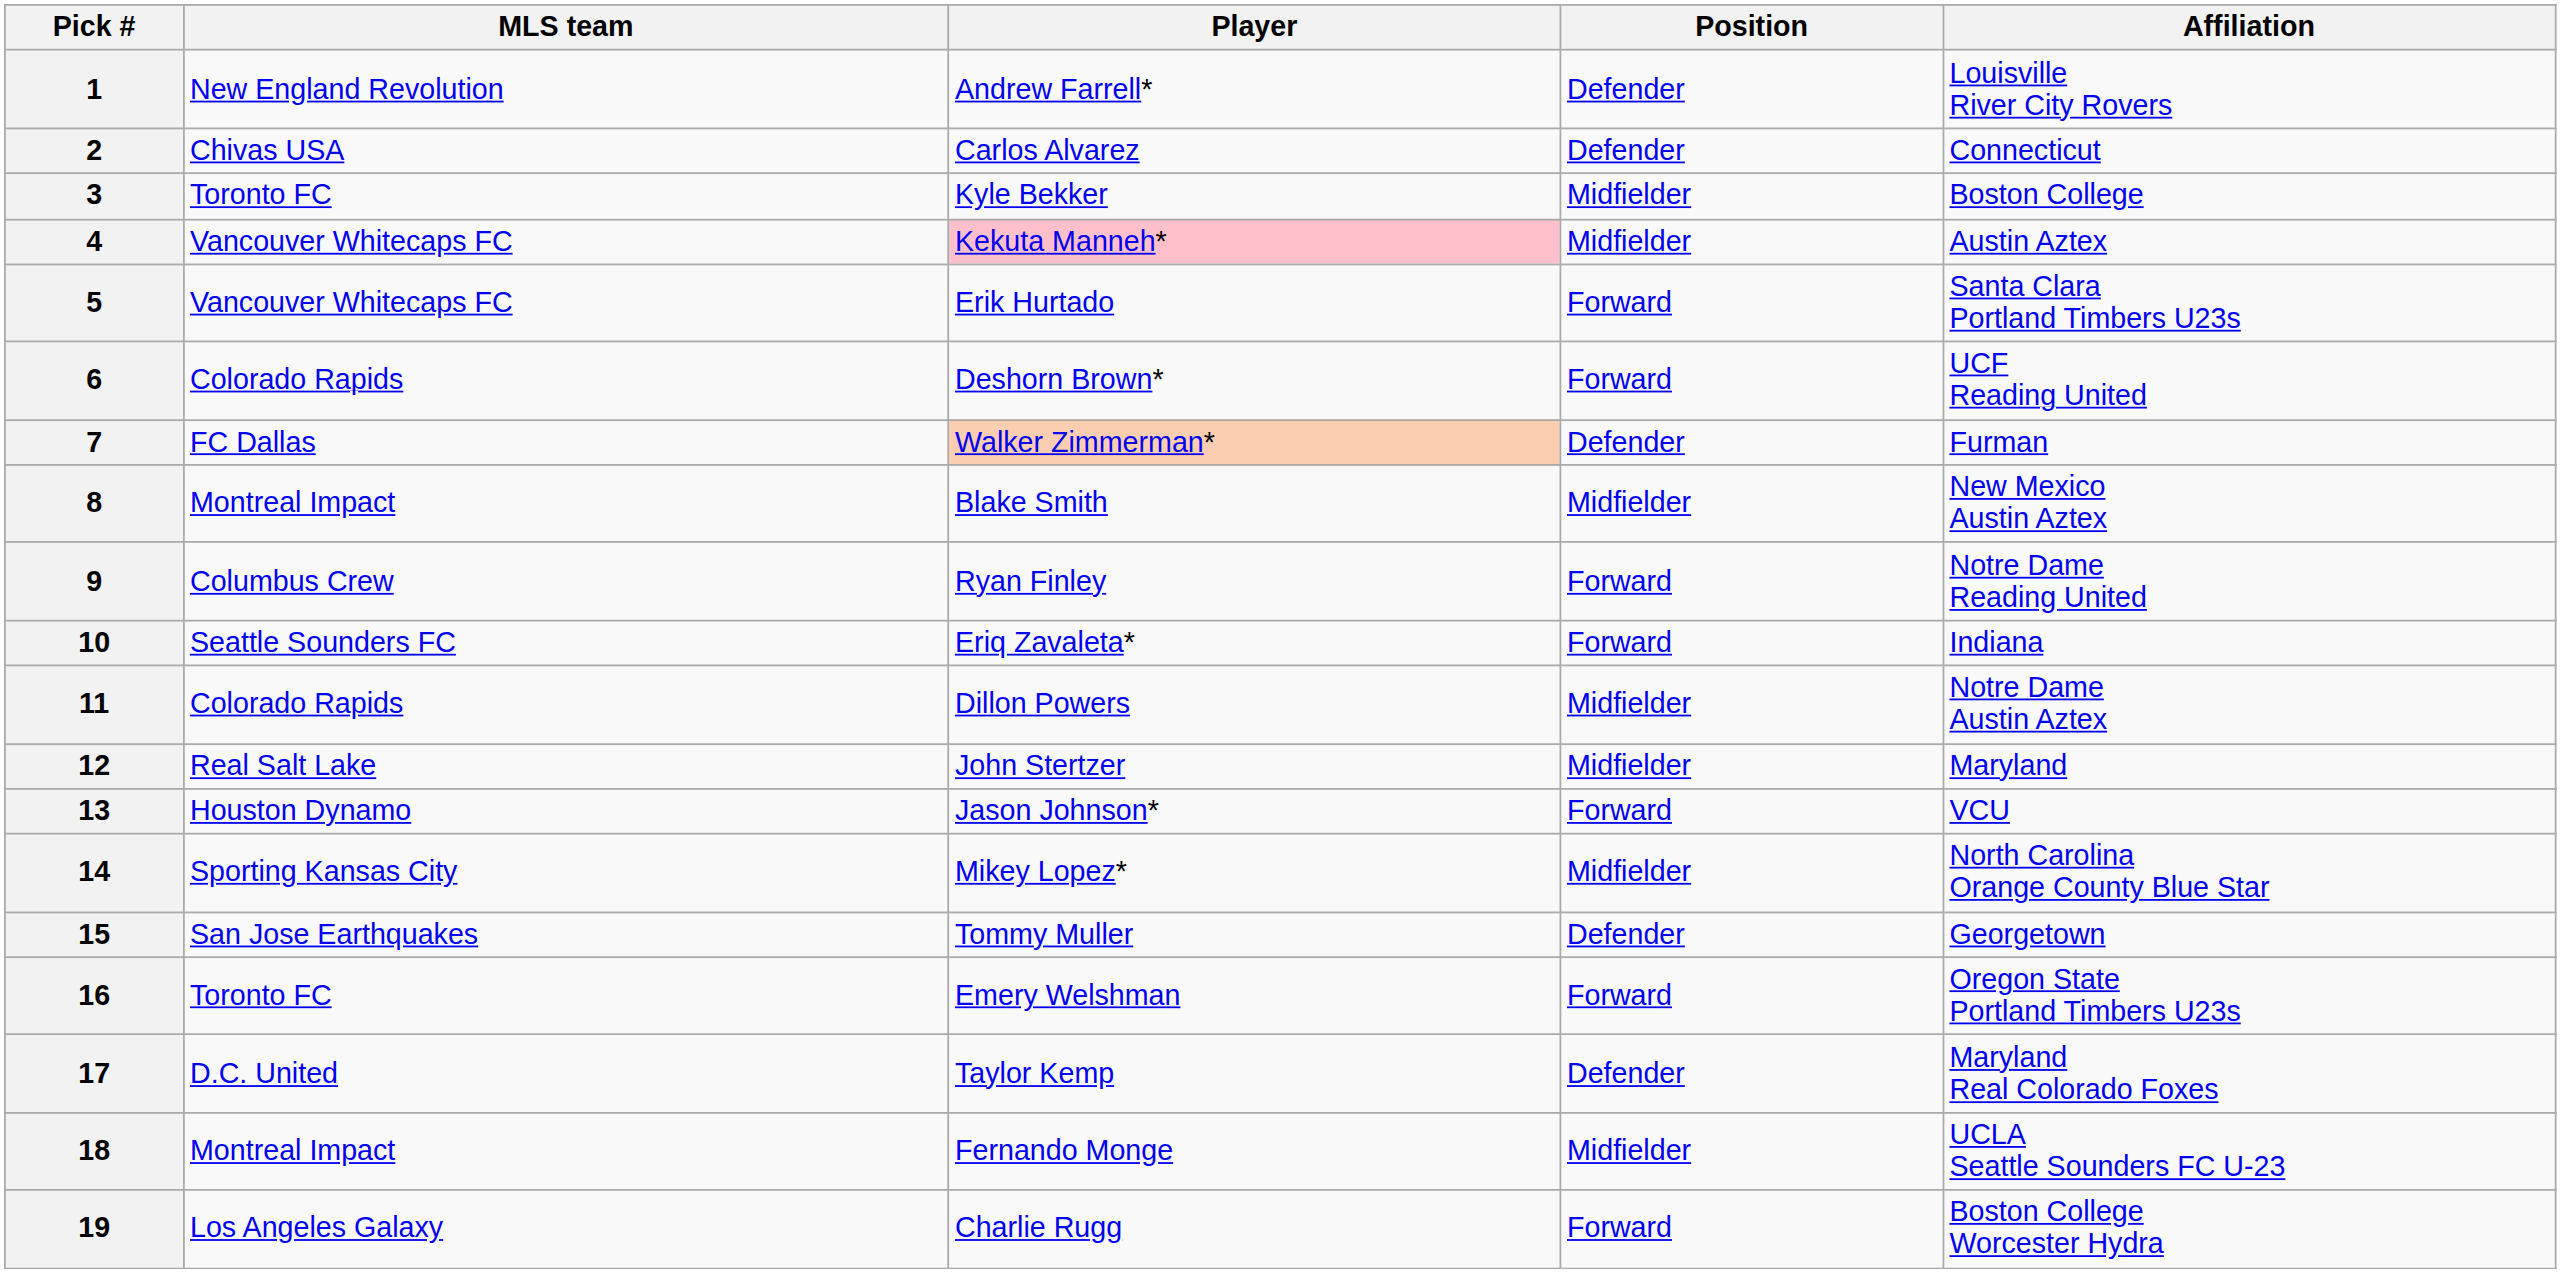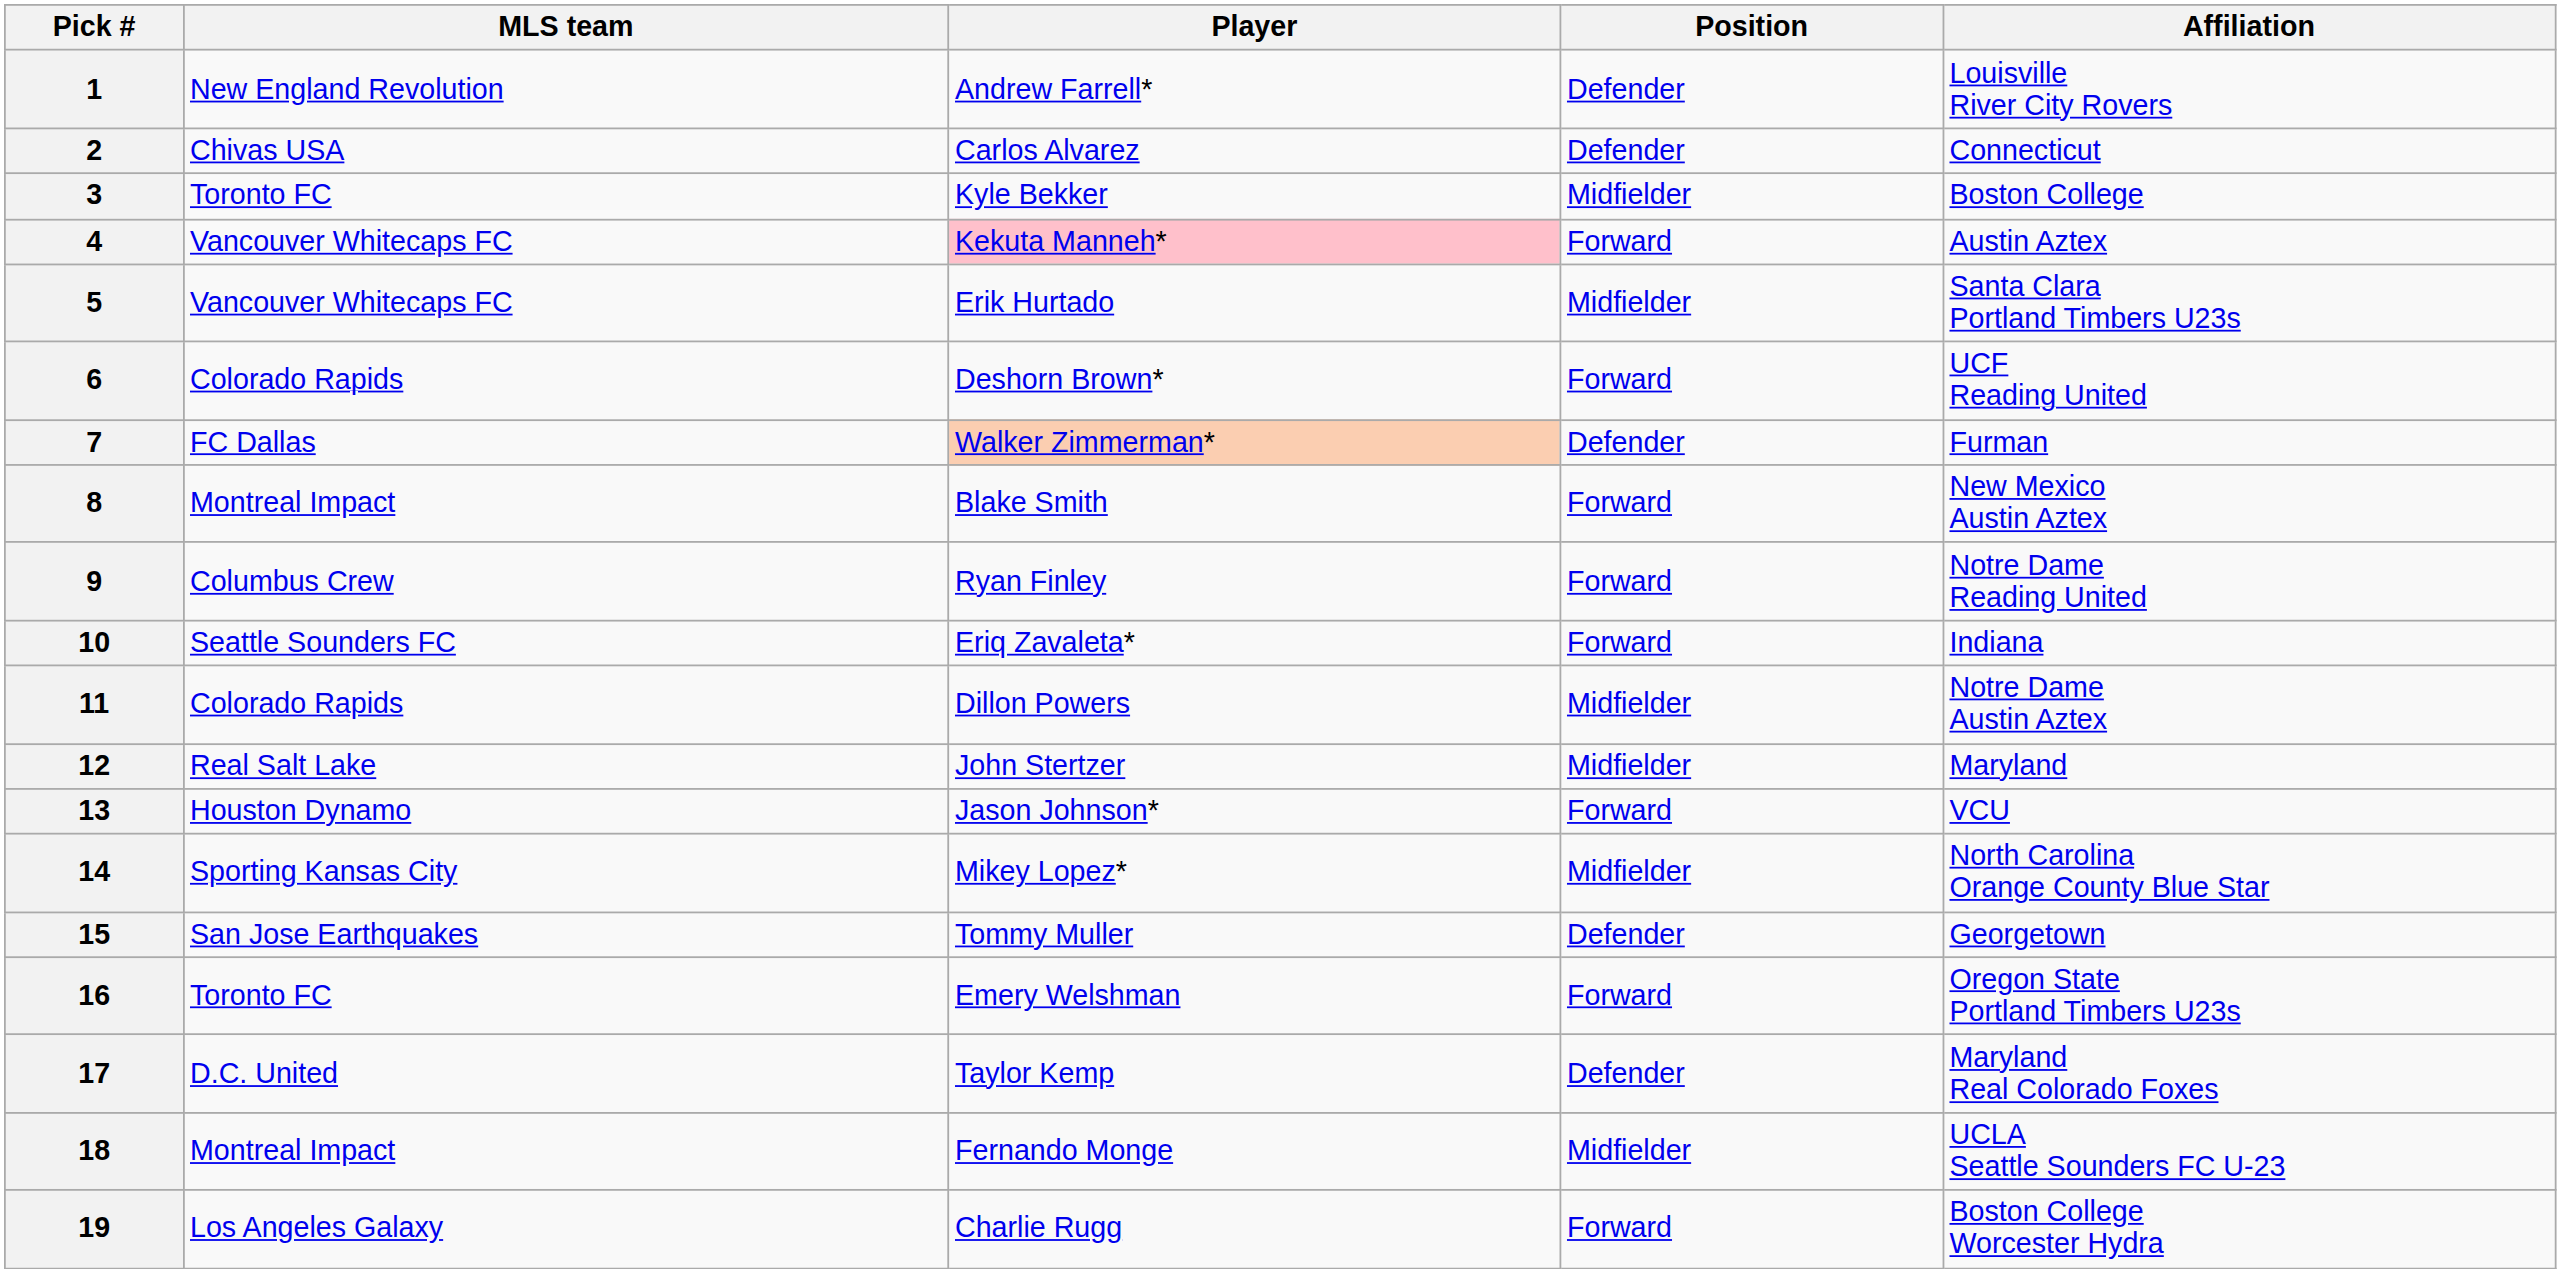 <table class="wikitable sortable" style="width:90%">
 <tr>
 <th width=7%>Pick #</th>
 <th width=30%>MLS team</th>
 <th width=24%>Player</th>
 <th width=15%>Position</th>
 <th width=25%>Affiliation</th>
 </tr>
 <tr>
 <th>1</th>
 <td><a href='#'>New England Revolution</a></td>
 <td> <a href='#'>Andrew Farrell</a>*</td>
 <td><a href='#'>Defender</a></td>
 <td><a href='#'>Louisville</a><br><a href='#'>River City Rovers</a></td>
 </tr>
 <tr>
 <th>2</th>
 <td><a href='#'>Chivas USA</a></td>
 <td> <a href='#'>Carlos Alvarez</a></td>
 <td><a href='#'>Defender</a></td>
 <td><a href='#'>Connecticut</a></td>
 </tr>
 <tr>
 <th>3</th>
 <td><a href='#'>Toronto FC</a></td>
 <td> <a href='#'>Kyle Bekker</a></td>
 <td><a href='#'>Midfielder</a></td>
 <td><a href='#'>Boston College</a></td>
 </tr>
 <tr>
 <th>4</th>
 <td><a href='#'>Vancouver Whitecaps FC</a></td>
 <td style="background: pink;"> <a href='#'>Kekuta Manneh</a>*</td>
-<td><a href='#'>Midfielder</a></td>
+<td><a href='#'>Forward</a></td>
 <td><a href='#'>Austin Aztex</a></td>
 </tr>
 <tr>
 <th>5</th>
 <td><a href='#'>Vancouver Whitecaps FC</a></td>
 <td> <a href='#'>Erik Hurtado</a></td>
-<td><a href='#'>Forward</a></td>
+<td><a href='#'>Midfielder</a></td>
 <td><a href='#'>Santa Clara</a><br><a href='#'>Portland Timbers U23s</a></td>
 </tr>
 <tr>
 <th>6</th>
 <td><a href='#'>Colorado Rapids</a></td>
 <td> <a href='#'>Deshorn Brown</a>*</td>
 <td><a href='#'>Forward</a></td>
 <td><a href='#'>UCF</a><br><a href='#'>Reading United</a></td>
 </tr>
 <tr>
 <th>7</th>
 <td><a href='#'>FC Dallas</a></td>
 <td bgcolor="#FBCEB1"> <a href='#'>Walker Zimmerman</a>*</td>
 <td><a href='#'>Defender</a></td>
 <td><a href='#'>Furman</a></td>
 </tr>
 <tr>
 <th>8</th>
 <td><a href='#'>Montreal Impact</a></td>
 <td> <a href='#'>Blake Smith</a></td>
-<td><a href='#'>Midfielder</a></td>
+<td><a href='#'>Forward</a></td>
 <td><a href='#'>New Mexico</a><br><a href='#'>Austin Aztex</a></td>
 </tr>
 <tr>
 <th>9</th>
 <td><a href='#'>Columbus Crew</a></td>
 <td> <a href='#'>Ryan Finley</a></td>
 <td><a href='#'>Forward</a></td>
 <td><a href='#'>Notre Dame</a><br><a href='#'>Reading United</a></td>
 </tr>
 <tr>
 <th>10</th>
 <td><a href='#'>Seattle Sounders FC</a></td>
 <td> <a href='#'>Eriq Zavaleta</a>*</td>
 <td><a href='#'>Forward</a></td>
 <td><a href='#'>Indiana</a></td>
 </tr>
 <tr>
 <th>11</th>
 <td><a href='#'>Colorado Rapids</a></td>
 <td> <a href='#'>Dillon Powers</a></td>
 <td><a href='#'>Midfielder</a></td>
 <td><a href='#'>Notre Dame</a><br><a href='#'>Austin Aztex</a></td>
 </tr>
 <tr>
 <th>12</th>
 <td><a href='#'>Real Salt Lake</a></td>
 <td> <a href='#'>John Stertzer</a></td>
 <td><a href='#'>Midfielder</a></td>
 <td><a href='#'>Maryland</a></td>
 </tr>
 <tr>
 <th>13</th>
 <td><a href='#'>Houston Dynamo</a></td>
 <td> <a href='#'>Jason Johnson</a>*</td>
 <td><a href='#'>Forward</a></td>
 <td><a href='#'>VCU</a></td>
 </tr>
 <tr>
 <th>14</th>
 <td><a href='#'>Sporting Kansas City</a></td>
 <td> <a href='#'>Mikey Lopez</a>*</td>
 <td><a href='#'>Midfielder</a></td>
 <td><a href='#'>North Carolina</a><br><a href='#'>Orange County Blue Star</a></td>
 </tr>
 <tr>
 <th>15</th>
 <td><a href='#'>San Jose Earthquakes</a></td>
 <td> <a href='#'>Tommy Muller</a></td>
 <td><a href='#'>Defender</a></td>
 <td><a href='#'>Georgetown</a></td>
 </tr>
 <tr>
 <th>16</th>
 <td><a href='#'>Toronto FC</a></td>
 <td> <a href='#'>Emery Welshman</a></td>
 <td><a href='#'>Forward</a></td>
 <td><a href='#'>Oregon State</a><br><a href='#'>Portland Timbers U23s</a></td>
 </tr>
 <tr>
 <th>17</th>
 <td><a href='#'>D.C. United</a></td>
 <td> <a href='#'>Taylor Kemp</a></td>
 <td><a href='#'>Defender</a></td>
 <td><a href='#'>Maryland</a><br><a href='#'>Real Colorado Foxes</a></td>
 </tr>
 <tr>
 <th>18</th>
 <td><a href='#'>Montreal Impact</a></td>
 <td> <a href='#'>Fernando Monge</a></td>
 <td><a href='#'>Midfielder</a></td>
 <td><a href='#'>UCLA</a><br><a href='#'>Seattle Sounders FC U-23</a></td>
 </tr>
 <tr>
 <th>19</th>
 <td><a href='#'>Los Angeles Galaxy</a></td>
 <td> <a href='#'>Charlie Rugg</a></td>
 <td><a href='#'>Forward</a></td>
 <td><a href='#'>Boston College</a><br><a href='#'>Worcester Hydra</a></td>
 </tr>
 </table>
